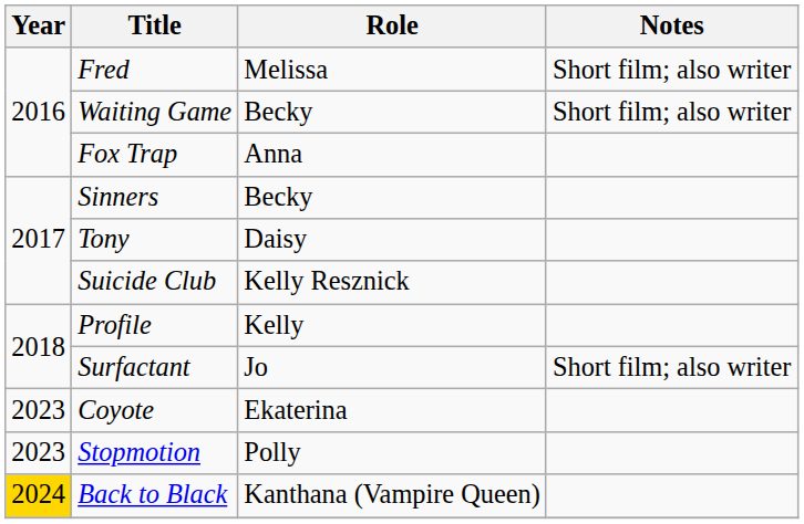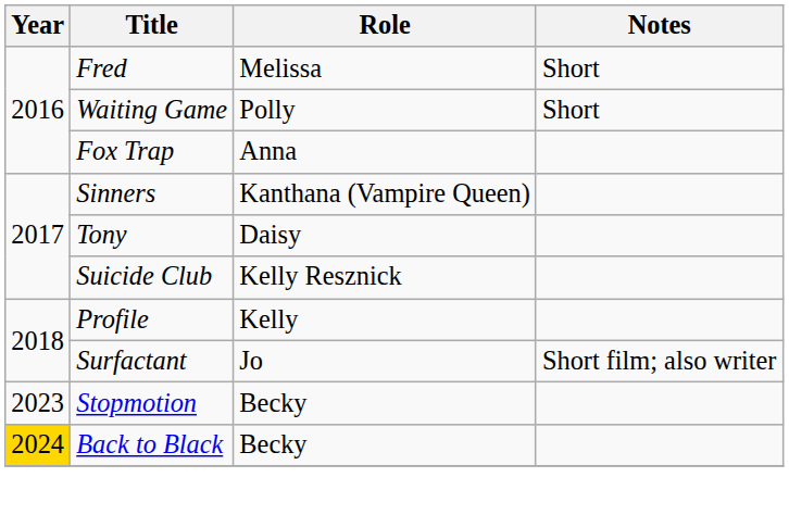 <table class="wikitable sortable">
 <tr>
 <th>Year</th>
 <th>Title</th>
 <th>Role</th>
 <th class="unsortable">Notes</th>
 </tr>
 <tr>
 <td rowspan="3">2016</td>
 <td><em>Fred</em></td>
 <td>Melissa</td>
-<td>Short film; also writer</td>
+<td>Short</td>
 </tr>
 <tr>
 <td><em>Waiting Game</em></td>
-<td>Becky</td>
-<td>Short film; also writer</td>
+<td>Polly</td>
+<td>Short</td>
 </tr>
 <tr>
 <td><em>Fox Trap</em></td>
 <td>Anna</td>
 <td></td>
 </tr>
 <tr>
 <td rowspan="3">2017</td>
 <td><em>Sinners</em></td>
-<td>Becky</td>
+<td>Kanthana (Vampire Queen)</td>
 <td></td>
 </tr>
 <tr>
 <td><em>Tony</em></td>
 <td>Daisy</td>
 <td></td>
 </tr>
 <tr>
 <td><em>Suicide Club</em></td>
 <td>Kelly Resznick</td>
 <td></td>
 </tr>
 <tr>
 <td rowspan="2">2018</td>
 <td><em>Profile</em></td>
 <td>Kelly</td>
 <td></td>
 </tr>
 <tr>
 <td><em>Surfactant</em></td>
 <td>Jo</td>
 <td>Short film; also writer</td>
 </tr>
 <tr>
 <td>2023</td>
-<td><em>Coyote</em></td>
-<td>Ekaterina</td>
-<td></td>
-</tr>
-<tr>
-<td>2023</td>
 <td><em><a href='#'>Stopmotion</a></em></td>
-<td>Polly</td>
+<td>Becky</td>
 <td></td>
 </tr>
 <tr>
 <td style="background: gold;">2024</td>
 <td><em><a href='#'>Back to Black</a></em></td>
-<td>Kanthana (Vampire Queen)</td>
+<td>Becky</td>
 <td></td>
 </tr>
 <tr>
 </tr>
 </table>
